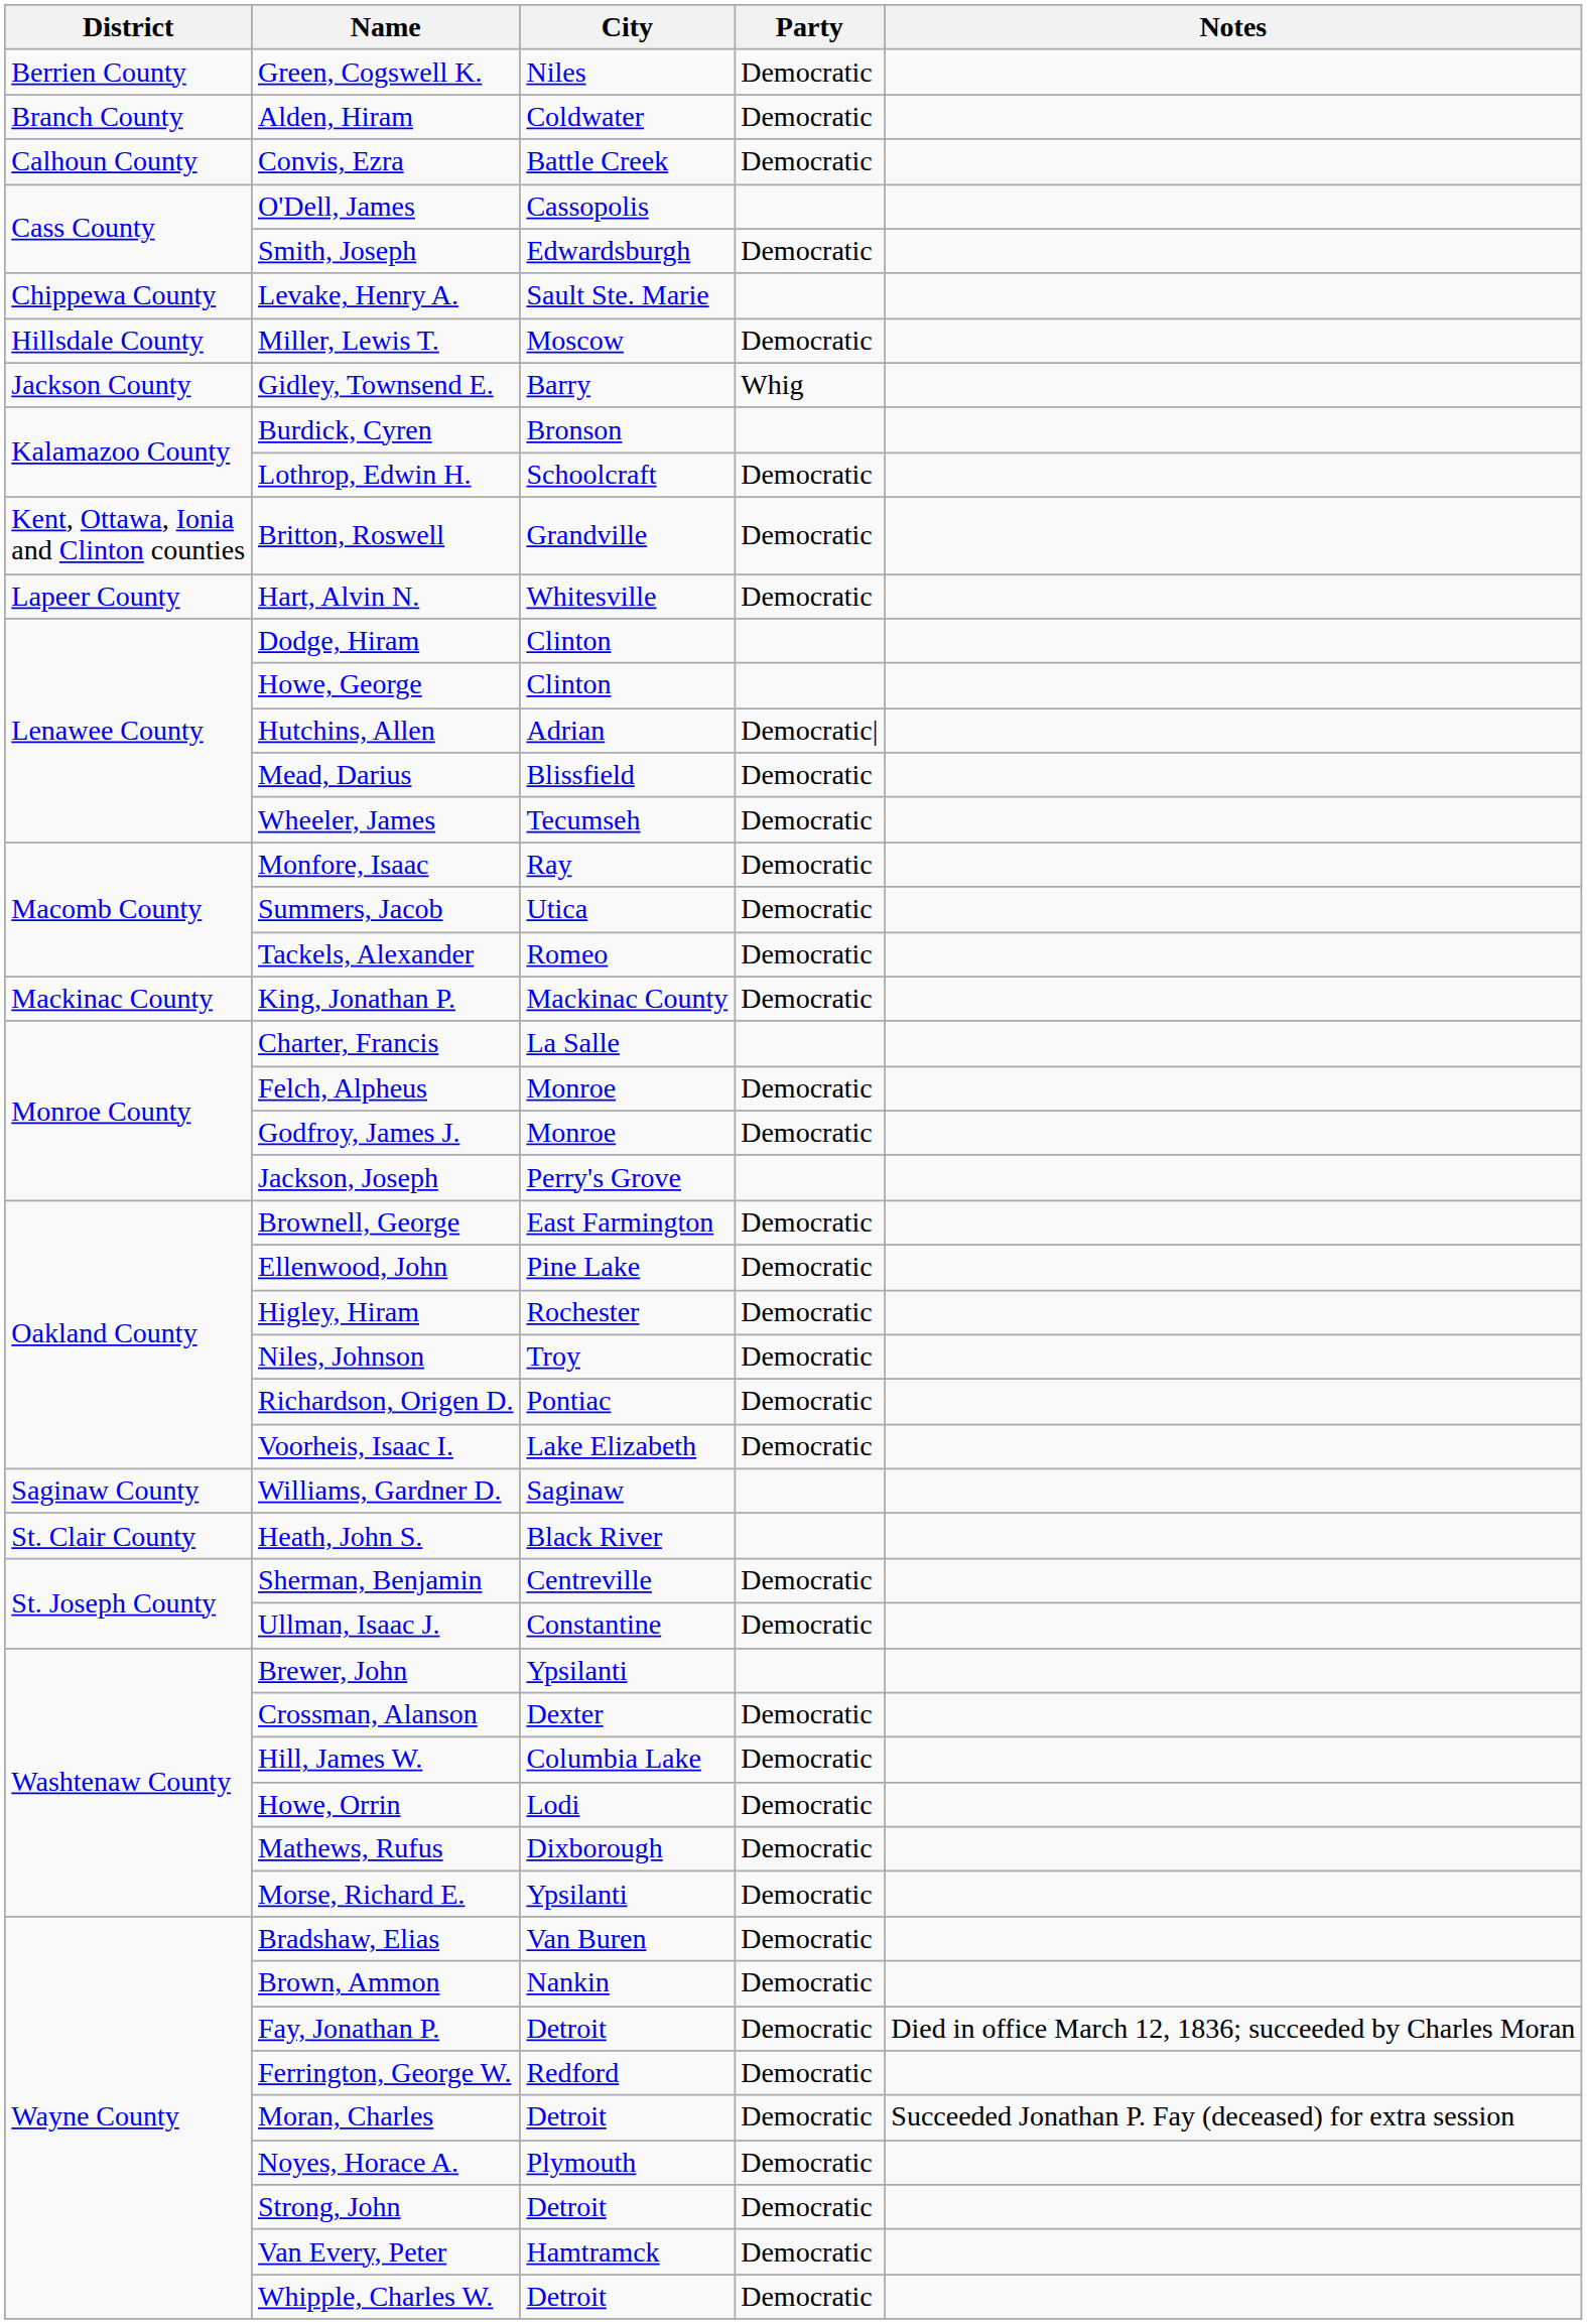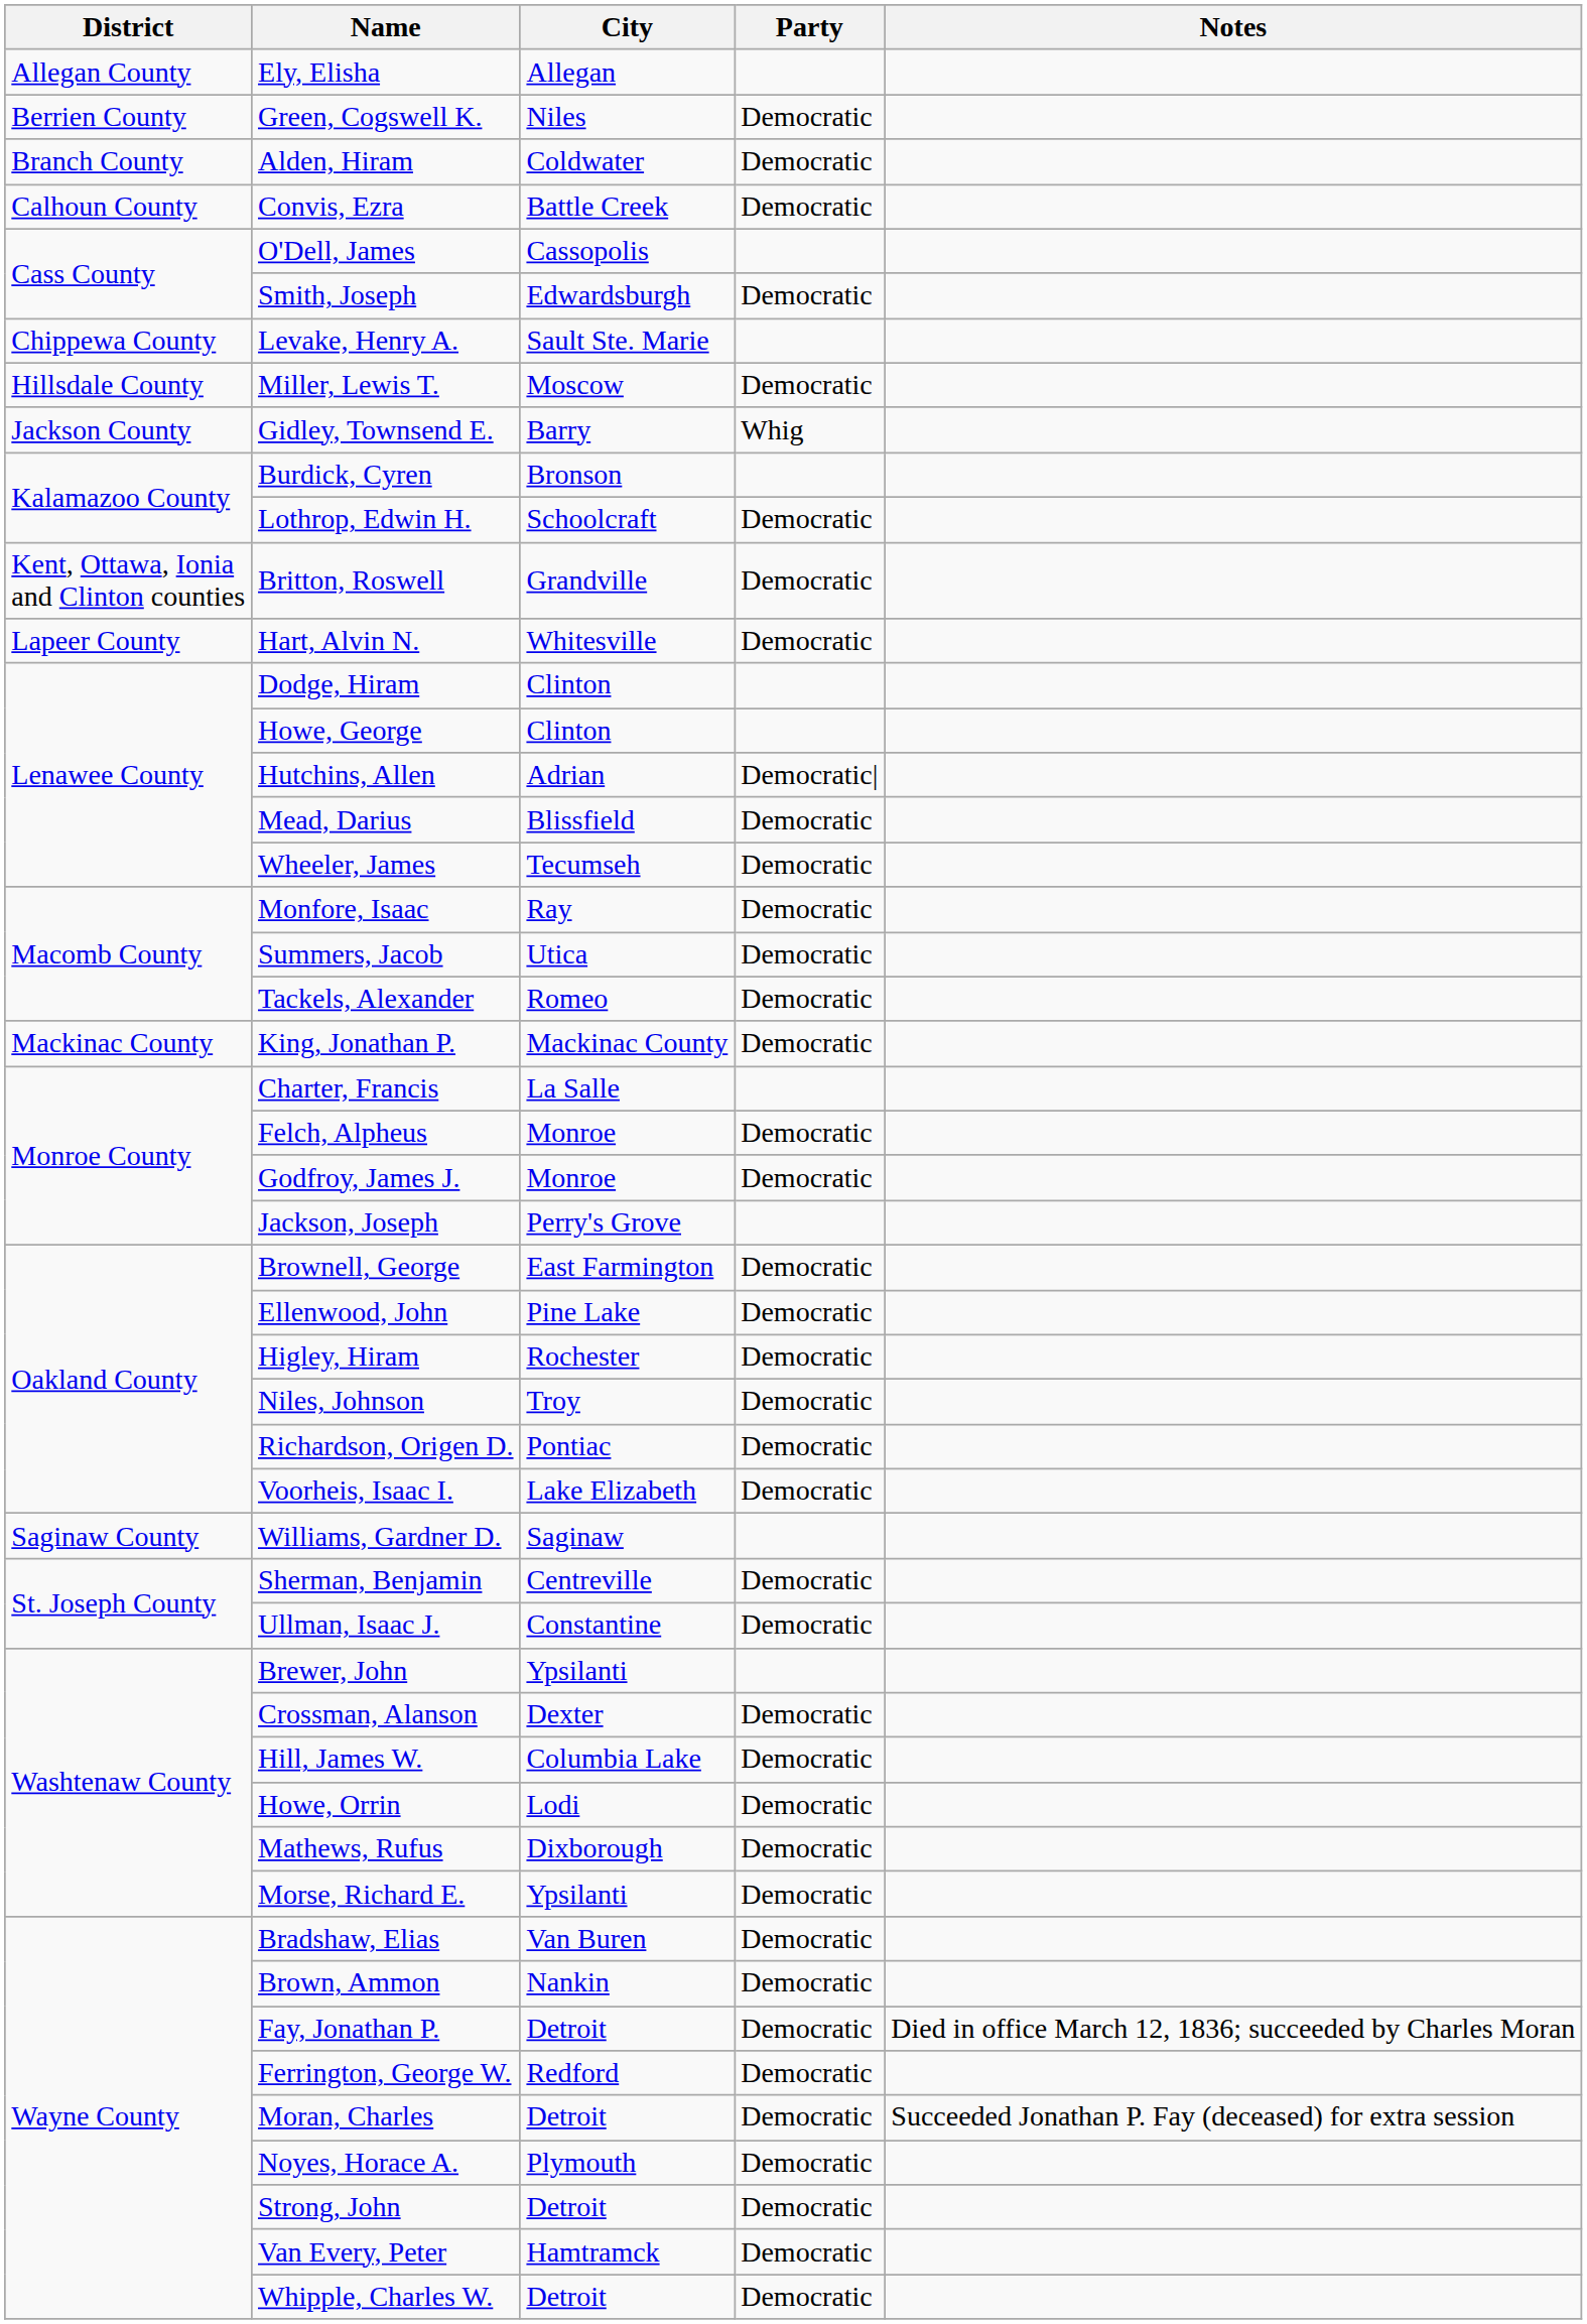 <table class="wikitable sortable">
 <tr>
 <th>District</th>
 <th>Name</th>
 <th>City</th>
 <th>Party</th>
 <th>Notes</th>
+</tr>
+<tr>
+<td><a href='#'>Allegan County</a></td>
+<td><a href='#'>Ely, Elisha</a></td>
+<td><a href='#'>Allegan</a></td>
+<td></td>
+<td></td>
 </tr>
 <tr>
 <td><a href='#'>Berrien County</a></td>
 <td><a href='#'>Green, Cogswell K.</a></td>
 <td><a href='#'>Niles</a></td>
 <td>Democratic</td>
 <td></td>
 </tr>
 <tr>
 <td><a href='#'>Branch County</a></td>
 <td><a href='#'>Alden, Hiram</a></td>
 <td><a href='#'>Coldwater</a></td>
 <td>Democratic</td>
 <td></td>
 </tr>
 <tr>
 <td><a href='#'>Calhoun County</a></td>
 <td><a href='#'>Convis, Ezra</a></td>
 <td><a href='#'>Battle Creek</a></td>
 <td>Democratic</td>
 <td></td>
 </tr>
 <tr>
 <td rowspan="2"><a href='#'>Cass County</a></td>
 <td><a href='#'>O'Dell, James</a></td>
 <td><a href='#'>Cassopolis</a></td>
 <td></td>
 <td></td>
 </tr>
 <tr>
 <td><a href='#'>Smith, Joseph</a></td>
 <td><a href='#'>Edwardsburgh</a></td>
 <td>Democratic</td>
 <td></td>
 </tr>
 <tr>
 <td><a href='#'>Chippewa County</a></td>
 <td><a href='#'>Levake, Henry A.</a></td>
 <td><a href='#'>Sault Ste. Marie</a></td>
 <td></td>
 <td></td>
 </tr>
 <tr>
 <td><a href='#'>Hillsdale County</a></td>
 <td><a href='#'>Miller, Lewis T.</a></td>
 <td><a href='#'>Moscow</a></td>
 <td>Democratic</td>
 <td></td>
 </tr>
 <tr>
 <td><a href='#'>Jackson County</a></td>
 <td><a href='#'>Gidley, Townsend E.</a></td>
 <td><a href='#'>Barry</a></td>
 <td>Whig</td>
 <td></td>
 </tr>
 <tr>
 <td rowspan="2"><a href='#'>Kalamazoo County</a></td>
 <td><a href='#'>Burdick, Cyren</a></td>
 <td><a href='#'>Bronson</a></td>
 <td></td>
 <td></td>
 </tr>
 <tr>
 <td><a href='#'>Lothrop, Edwin H.</a></td>
 <td><a href='#'>Schoolcraft</a></td>
 <td>Democratic</td>
 <td></td>
 </tr>
 <tr>
 <td><a href='#'>Kent</a>, <a href='#'>Ottawa</a>, <a href='#'>Ionia</a><br>and <a href='#'>Clinton</a> counties</td>
 <td><a href='#'>Britton, Roswell</a></td>
 <td><a href='#'>Grandville</a></td>
 <td>Democratic</td>
 <td></td>
 </tr>
 <tr>
 <td><a href='#'>Lapeer County</a></td>
 <td><a href='#'>Hart, Alvin N.</a></td>
 <td><a href='#'>Whitesville</a></td>
 <td>Democratic</td>
 <td></td>
 </tr>
 <tr>
 <td rowspan="5"><a href='#'>Lenawee County</a></td>
 <td><a href='#'>Dodge, Hiram</a></td>
 <td><a href='#'>Clinton</a></td>
 <td></td>
 <td></td>
 </tr>
 <tr>
 <td><a href='#'>Howe, George</a></td>
 <td><a href='#'>Clinton</a></td>
 <td></td>
 <td></td>
 </tr>
 <tr>
 <td><a href='#'>Hutchins, Allen</a></td>
 <td><a href='#'>Adrian</a></td>
 <td>Democratic|</td>
 <td></td>
 </tr>
 <tr>
 <td><a href='#'>Mead, Darius</a></td>
 <td><a href='#'>Blissfield</a></td>
 <td>Democratic</td>
 <td></td>
 </tr>
 <tr>
 <td><a href='#'>Wheeler, James</a></td>
 <td><a href='#'>Tecumseh</a></td>
 <td>Democratic</td>
 <td></td>
 </tr>
 <tr>
 <td rowspan="3"><a href='#'>Macomb County</a></td>
 <td><a href='#'>Monfore, Isaac</a></td>
 <td><a href='#'>Ray</a></td>
 <td>Democratic</td>
 <td></td>
 </tr>
 <tr>
 <td><a href='#'>Summers, Jacob</a></td>
 <td><a href='#'>Utica</a></td>
 <td>Democratic</td>
 <td></td>
 </tr>
 <tr>
 <td><a href='#'>Tackels, Alexander</a></td>
 <td><a href='#'>Romeo</a></td>
 <td>Democratic</td>
 <td></td>
 </tr>
 <tr>
 <td><a href='#'>Mackinac County</a></td>
 <td><a href='#'>King, Jonathan P.</a></td>
 <td><a href='#'>Mackinac County</a></td>
 <td>Democratic</td>
 <td></td>
 </tr>
 <tr>
 <td rowspan="4"><a href='#'>Monroe County</a></td>
 <td><a href='#'>Charter, Francis</a></td>
 <td><a href='#'>La Salle</a></td>
 <td></td>
 <td></td>
 </tr>
 <tr>
 <td><a href='#'>Felch, Alpheus</a></td>
 <td><a href='#'>Monroe</a></td>
 <td>Democratic</td>
 <td></td>
 </tr>
 <tr>
 <td><a href='#'>Godfroy, James J.</a></td>
 <td><a href='#'>Monroe</a></td>
 <td>Democratic</td>
 <td></td>
 </tr>
 <tr>
 <td><a href='#'>Jackson, Joseph</a></td>
 <td><a href='#'>Perry's Grove</a></td>
 <td></td>
 <td></td>
 </tr>
 <tr>
 <td rowspan="6"><a href='#'>Oakland County</a></td>
 <td><a href='#'>Brownell, George</a></td>
 <td><a href='#'>East Farmington</a></td>
 <td>Democratic</td>
 <td></td>
 </tr>
 <tr>
 <td><a href='#'>Ellenwood, John</a></td>
 <td><a href='#'>Pine Lake</a></td>
 <td>Democratic</td>
 <td></td>
 </tr>
 <tr>
 <td><a href='#'>Higley, Hiram</a></td>
 <td><a href='#'>Rochester</a></td>
 <td>Democratic</td>
 <td></td>
 </tr>
 <tr>
 <td><a href='#'>Niles, Johnson</a></td>
 <td><a href='#'>Troy</a></td>
 <td>Democratic</td>
 <td></td>
 </tr>
 <tr>
 <td><a href='#'>Richardson, Origen D.</a></td>
 <td><a href='#'>Pontiac</a></td>
 <td>Democratic</td>
 <td></td>
 </tr>
 <tr>
 <td><a href='#'>Voorheis, Isaac I.</a></td>
 <td><a href='#'>Lake Elizabeth</a></td>
 <td>Democratic</td>
 <td></td>
 </tr>
 <tr>
 <td><a href='#'>Saginaw County</a></td>
 <td><a href='#'>Williams, Gardner D.</a></td>
 <td><a href='#'>Saginaw</a></td>
 <td></td>
 <td></td>
 </tr>
 <tr>
-<td><a href='#'>St. Clair County</a></td>
-<td><a href='#'>Heath, John S.</a></td>
-<td><a href='#'>Black River</a></td>
-<td></td>
-<td></td>
-</tr>
-<tr>
 <td rowspan="2"><a href='#'>St. Joseph County</a></td>
 <td><a href='#'>Sherman, Benjamin</a></td>
 <td><a href='#'>Centreville</a></td>
 <td>Democratic</td>
 <td></td>
 </tr>
 <tr>
 <td><a href='#'>Ullman, Isaac J.</a></td>
 <td><a href='#'>Constantine</a></td>
 <td>Democratic</td>
 <td></td>
 </tr>
 <tr>
 <td rowspan="6"><a href='#'>Washtenaw County</a></td>
 <td><a href='#'>Brewer, John</a></td>
 <td><a href='#'>Ypsilanti</a></td>
 <td></td>
 <td></td>
 </tr>
 <tr>
 <td><a href='#'>Crossman, Alanson</a></td>
 <td><a href='#'>Dexter</a></td>
 <td>Democratic</td>
 <td></td>
 </tr>
 <tr>
 <td><a href='#'>Hill, James W.</a></td>
 <td><a href='#'>Columbia Lake</a></td>
 <td>Democratic</td>
 <td></td>
 </tr>
 <tr>
 <td><a href='#'>Howe, Orrin</a></td>
 <td><a href='#'>Lodi</a></td>
 <td>Democratic</td>
 <td></td>
 </tr>
 <tr>
 <td><a href='#'>Mathews, Rufus</a></td>
 <td><a href='#'>Dixborough</a></td>
 <td>Democratic</td>
 <td></td>
 </tr>
 <tr>
 <td><a href='#'>Morse, Richard E.</a></td>
 <td><a href='#'>Ypsilanti</a></td>
 <td>Democratic</td>
 <td></td>
 </tr>
 <tr>
 <td rowspan="9"><a href='#'>Wayne County</a></td>
 <td><a href='#'>Bradshaw, Elias</a></td>
 <td><a href='#'>Van Buren</a></td>
 <td>Democratic</td>
 <td></td>
 </tr>
 <tr>
 <td><a href='#'>Brown, Ammon</a></td>
 <td><a href='#'>Nankin</a></td>
 <td>Democratic</td>
 <td></td>
 </tr>
 <tr>
 <td><a href='#'>Fay, Jonathan P.</a></td>
 <td><a href='#'>Detroit</a></td>
 <td>Democratic</td>
 <td>Died in office March 12, 1836; succeeded by Charles Moran</td>
 </tr>
 <tr>
 <td><a href='#'>Ferrington, George W.</a></td>
 <td><a href='#'>Redford</a></td>
 <td>Democratic</td>
 <td></td>
 </tr>
 <tr>
 <td><a href='#'>Moran, Charles</a></td>
 <td><a href='#'>Detroit</a></td>
 <td>Democratic</td>
 <td>Succeeded Jonathan P. Fay (deceased) for extra session</td>
 </tr>
 <tr>
 <td><a href='#'>Noyes, Horace A.</a></td>
 <td><a href='#'>Plymouth</a></td>
 <td>Democratic</td>
 <td></td>
 </tr>
 <tr>
 <td><a href='#'>Strong, John</a></td>
 <td><a href='#'>Detroit</a></td>
 <td>Democratic</td>
 <td></td>
 </tr>
 <tr>
 <td><a href='#'>Van Every, Peter</a></td>
 <td><a href='#'>Hamtramck</a></td>
 <td>Democratic</td>
 <td></td>
 </tr>
 <tr>
 <td><a href='#'>Whipple, Charles W.</a></td>
 <td><a href='#'>Detroit</a></td>
 <td>Democratic</td>
 <td></td>
 </tr>
 </table>
